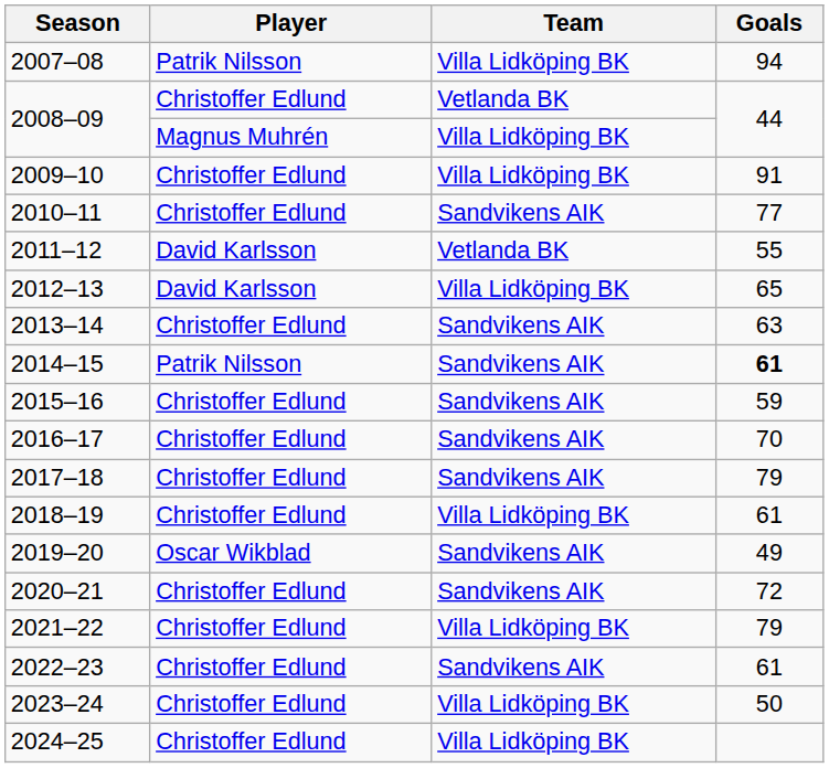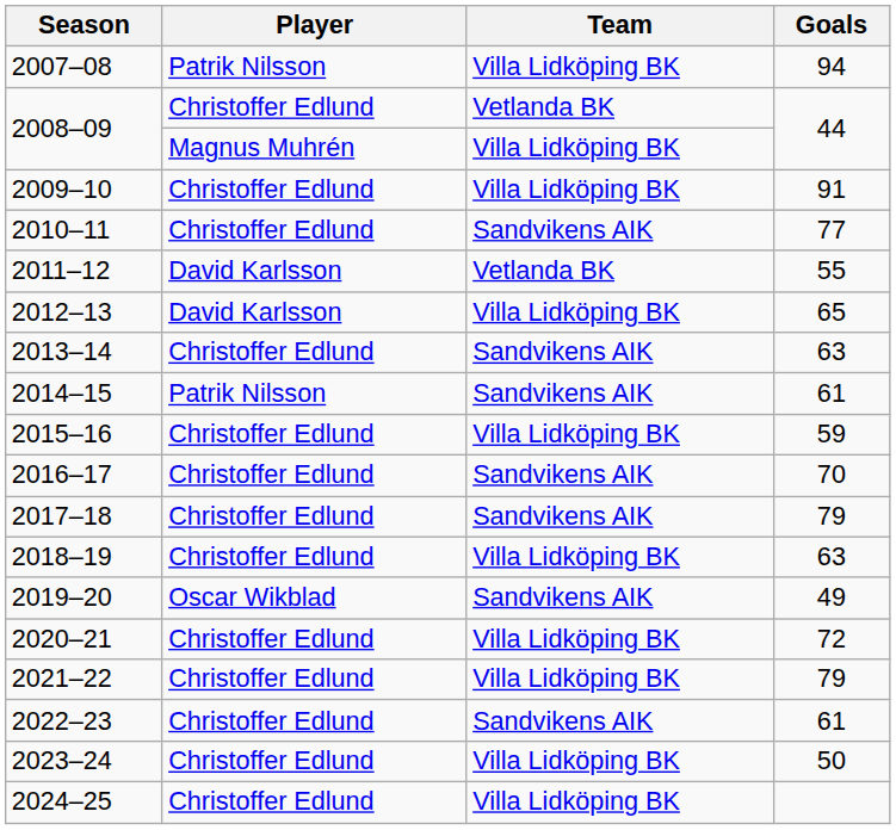 <table class="wikitable" style="width:550px;">
 <tr>
 <th>Season</th>
 <th>Player</th>
 <th>Team</th>
 <th>Goals</th>
 </tr>
 <tr>
 <td>2007–08</td>
 <td> <a href='#'>Patrik Nilsson</a></td>
 <td><a href='#'>Villa Lidköping BK</a></td>
 <td align=center>94</td>
 </tr>
 <tr>
 <td rowspan=2>2008–09</td>
 <td> <a href='#'>Christoffer Edlund</a></td>
 <td><a href='#'>Vetlanda BK</a></td>
 <td rowspan=2 align=center>44</td>
 </tr>
 <tr>
 <td> <a href='#'>Magnus Muhrén</a></td>
 <td><a href='#'>Villa Lidköping BK</a></td>
 </tr>
 <tr>
 <td>2009–10</td>
 <td> <a href='#'>Christoffer Edlund</a></td>
 <td><a href='#'>Villa Lidköping BK</a></td>
 <td align=center>91</td>
 </tr>
 <tr>
 <td>2010–11</td>
 <td> <a href='#'>Christoffer Edlund</a></td>
 <td><a href='#'>Sandvikens AIK</a></td>
 <td align=center>77</td>
 </tr>
 <tr>
 <td>2011–12</td>
 <td> <a href='#'>David Karlsson</a></td>
 <td><a href='#'>Vetlanda BK</a></td>
 <td align=center>55</td>
 </tr>
 <tr>
 <td>2012–13</td>
 <td> <a href='#'>David Karlsson</a></td>
 <td><a href='#'>Villa Lidköping BK</a></td>
 <td align=center>65</td>
 </tr>
 <tr>
 <td>2013–14</td>
 <td> <a href='#'>Christoffer Edlund</a></td>
 <td><a href='#'>Sandvikens AIK</a></td>
 <td align=center>63</td>
 </tr>
 <tr>
 <td>2014–15</td>
 <td> <a href='#'>Patrik Nilsson</a></td>
 <td><a href='#'>Sandvikens AIK</a></td>
-<td align=center><strong>61</strong></td>
+<td align=center>61</td>
 </tr>
 <tr>
 <td>2015–16</td>
 <td> <a href='#'>Christoffer Edlund</a></td>
-<td><a href='#'>Sandvikens AIK</a></td>
+<td><a href='#'>Villa Lidköping BK</a></td>
 <td align=center>59</td>
 </tr>
 <tr>
 <td>2016–17</td>
 <td> <a href='#'>Christoffer Edlund</a></td>
 <td><a href='#'>Sandvikens AIK</a></td>
 <td align=center>70</td>
 </tr>
 <tr>
 <td>2017–18</td>
 <td> <a href='#'>Christoffer Edlund</a></td>
 <td><a href='#'>Sandvikens AIK</a></td>
 <td align=center>79</td>
 </tr>
 <tr>
 <td>2018–19</td>
 <td> <a href='#'>Christoffer Edlund</a></td>
 <td><a href='#'>Villa Lidköping BK</a></td>
-<td align=center>61</td>
+<td align=center>63</td>
 </tr>
 <tr>
 <td>2019–20</td>
 <td> <a href='#'>Oscar Wikblad</a></td>
 <td><a href='#'>Sandvikens AIK</a></td>
 <td align=center>49</td>
 </tr>
 <tr>
 <td>2020–21</td>
 <td> <a href='#'>Christoffer Edlund</a></td>
-<td><a href='#'>Sandvikens AIK</a></td>
+<td><a href='#'>Villa Lidköping BK</a></td>
 <td align=center>72</td>
 </tr>
 <tr>
 <td>2021–22</td>
 <td> <a href='#'>Christoffer Edlund</a></td>
 <td><a href='#'>Villa Lidköping BK</a></td>
 <td align=center>79</td>
 </tr>
 <tr>
 <td>2022–23</td>
 <td> <a href='#'>Christoffer Edlund</a></td>
 <td><a href='#'>Sandvikens AIK</a></td>
 <td align=center>61</td>
 </tr>
 <tr>
 <td>2023–24</td>
 <td> <a href='#'>Christoffer Edlund</a></td>
 <td><a href='#'>Villa Lidköping BK</a></td>
 <td align=center>50</td>
 </tr>
 <tr>
 <td>2024–25</td>
 <td> <a href='#'>Christoffer Edlund</a></td>
 <td><a href='#'>Villa Lidköping BK</a></td>
 <td align=center></td>
 </tr>
 </table>
